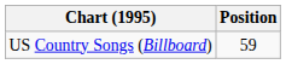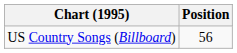 <table class="wikitable sortable">
 <tr>
 <th scope="col">Chart (1995)</th>
 <th scope="col">Position</th>
 </tr>
 <tr>
 <td>US <a href='#'>Country Songs</a> (<em><a href='#'>Billboard</a></em>)</td>
-<td align="center">59</td>
+<td align="center">56</td>
 </tr>
 </table>
